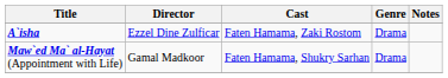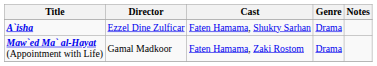 <table class="wikitable">
 <tr>
 <th>Title</th>
 <th>Director</th>
 <th>Cast</th>
 <th>Genre</th>
 <th>Notes</th>
 </tr>
 <tr>
 </tr>
 <tr>
 <td><strong><em><a href='#'>A`isha</a></em></strong></td>
 <td><a href='#'>Ezzel Dine Zulficar</a></td>
-<td><a href='#'>Faten Hamama</a>, <a href='#'>Zaki Rostom</a></td>
+<td><a href='#'>Faten Hamama</a>, <a href='#'>Shukry Sarhan</a></td>
 <td><a href='#'>Drama</a></td>
 <td></td>
 </tr>
 <tr>
 <td><strong><em><a href='#'>Maw`ed Ma` al-Hayat</a></em></strong><br>(Appointment with Life)</td>
 <td>Gamal Madkoor</td>
-<td><a href='#'>Faten Hamama</a>, <a href='#'>Shukry Sarhan</a></td>
+<td><a href='#'>Faten Hamama</a>, <a href='#'>Zaki Rostom</a></td>
 <td><a href='#'>Drama</a></td>
 <td></td>
 </tr>
 <tr>
 </tr>
 </table>
